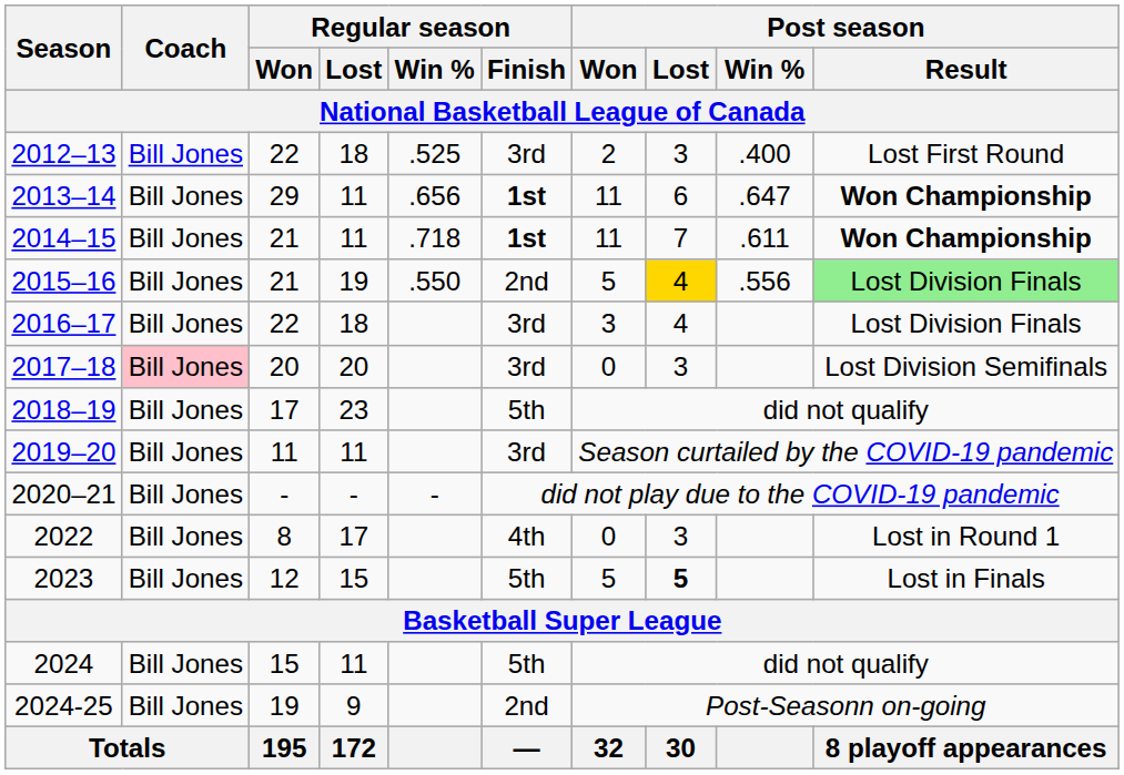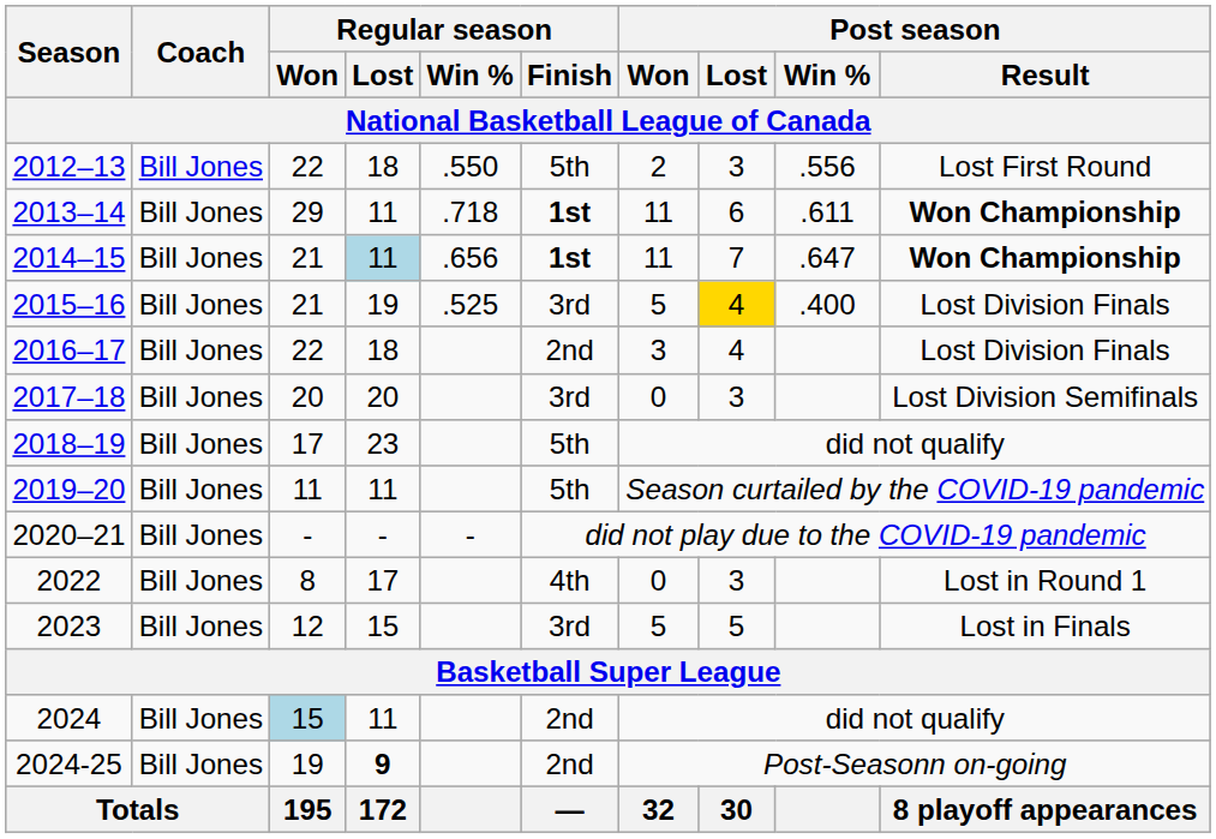 <table class="wikitable" style="font-size: 95%; text-align:center;">
 <tr>
 <th rowspan="2">Season</th>
 <th rowspan="2">Coach</th>
 <th colspan="4">Regular season</th>
 <th colspan="4">Post season</th>
 </tr>
 <tr>
 <th>Won</th>
 <th>Lost</th>
 <th>Win %</th>
 <th>Finish</th>
 <th>Won</th>
 <th>Lost</th>
 <th>Win %</th>
 <th>Result</th>
 </tr>
 <tr>
 <th colspan= 10><a href='#'>National Basketball League of Canada</a></th>
 </tr>
 <tr>
 <td><a href='#'>2012–13</a></td>
 <td><a href='#'>Bill Jones</a></td>
 <td>22</td>
 <td>18</td>
-<td>.525</td>
-<td>3rd</td>
+<td>.550</td>
+<td>5th</td>
 <td>2</td>
 <td>3</td>
-<td>.400</td>
+<td>.556</td>
 <td>Lost First Round</td>
 </tr>
 <tr>
 <td><a href='#'>2013–14</a></td>
 <td>Bill Jones</td>
 <td>29</td>
 <td>11</td>
-<td>.656</td>
+<td>.718</td>
 <td><strong>1st</strong></td>
 <td>11</td>
 <td>6</td>
-<td>.647</td>
+<td>.611</td>
 <td><strong>Won Championship</strong></td>
 </tr>
 <tr>
 <td><a href='#'>2014–15</a></td>
 <td>Bill Jones</td>
 <td>21</td>
-<td>11</td>
-<td>.718</td>
+<td style="background: lightblue;">11</td>
+<td>.656</td>
 <td><strong>1st</strong></td>
 <td>11</td>
 <td>7</td>
-<td>.611</td>
+<td>.647</td>
 <td><strong>Won Championship</strong></td>
 </tr>
 <tr>
 <td><a href='#'>2015–16</a></td>
 <td>Bill Jones</td>
 <td>21</td>
 <td>19</td>
-<td>.550</td>
-<td>2nd</td>
+<td>.525</td>
+<td>3rd</td>
 <td>5</td>
 <td style="background: gold;">4</td>
-<td>.556</td>
-<td style="background: lightgreen;">Lost Division Finals</td>
+<td>.400</td>
+<td>Lost Division Finals</td>
 </tr>
 <tr>
 <td><a href='#'>2016–17</a></td>
 <td>Bill Jones</td>
 <td>22</td>
 <td>18</td>
 <td></td>
-<td>3rd</td>
+<td>2nd</td>
 <td>3</td>
 <td>4</td>
 <td></td>
 <td>Lost Division Finals</td>
 </tr>
 <tr>
 <td><a href='#'>2017–18</a></td>
-<td style="background: pink;">Bill Jones</td>
+<td>Bill Jones</td>
 <td>20</td>
 <td>20</td>
 <td></td>
 <td>3rd</td>
 <td>0</td>
 <td>3</td>
 <td></td>
 <td>Lost Division Semifinals</td>
 </tr>
 <tr>
 <td><a href='#'>2018–19</a></td>
 <td>Bill Jones</td>
 <td>17</td>
 <td>23</td>
 <td></td>
 <td>5th</td>
 <td colspan=4>did not qualify</td>
 </tr>
 <tr>
 <td><a href='#'>2019–20</a></td>
 <td>Bill Jones</td>
 <td>11</td>
 <td>11</td>
 <td></td>
-<td>3rd</td>
+<td>5th</td>
 <td colspan=5><em>Season curtailed by the <a href='#'>COVID-19 pandemic</a></em></td>
 </tr>
 <tr>
 <td>2020–21</td>
 <td>Bill Jones</td>
 <td>-</td>
 <td>-</td>
 <td>-</td>
 <td colspan=6><em>did not play due to the <a href='#'>COVID-19 pandemic</a></em></td>
 </tr>
 <tr>
 <td>2022</td>
 <td>Bill Jones</td>
 <td>8</td>
 <td>17</td>
 <td></td>
 <td>4th</td>
 <td>0</td>
 <td>3</td>
 <td></td>
 <td>Lost in Round 1</td>
 </tr>
 <tr>
 <td>2023</td>
 <td>Bill Jones</td>
 <td>12</td>
 <td>15</td>
 <td></td>
-<td>5th</td>
+<td>3rd</td>
 <td>5</td>
-<td><strong>5</strong></td>
+<td>5</td>
 <td></td>
 <td>Lost in Finals</td>
 </tr>
 <tr>
 <th colspan= 10><a href='#'> Basketball Super League</a></th>
 </tr>
 <tr>
 <td>2024</td>
 <td>Bill Jones</td>
-<td>15</td>
+<td style="background: lightblue;">15</td>
 <td>11</td>
 <td></td>
-<td>5th</td>
+<td>2nd</td>
 <td colspan=4>did not qualify</td>
 </tr>
 <tr>
 <td>2024-25</td>
 <td>Bill Jones</td>
 <td>19</td>
-<td>9</td>
+<td><strong>9</strong></td>
 <td></td>
 <td>2nd</td>
 <td colspan=4><em>Post-Seasonn on-going</em></td>
 </tr>
 <tr>
 <th colspan="2">Totals</th>
 <th>195</th>
 <th>172</th>
 <th></th>
 <th>—</th>
 <th>32</th>
 <th>30</th>
 <th></th>
 <th>8 playoff appearances</th>
 </tr>
 </table>
